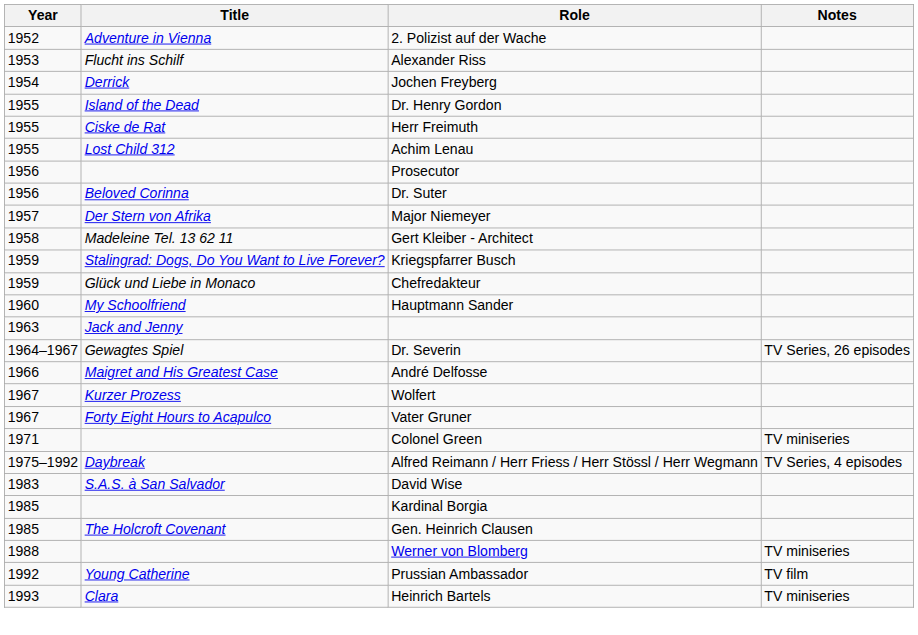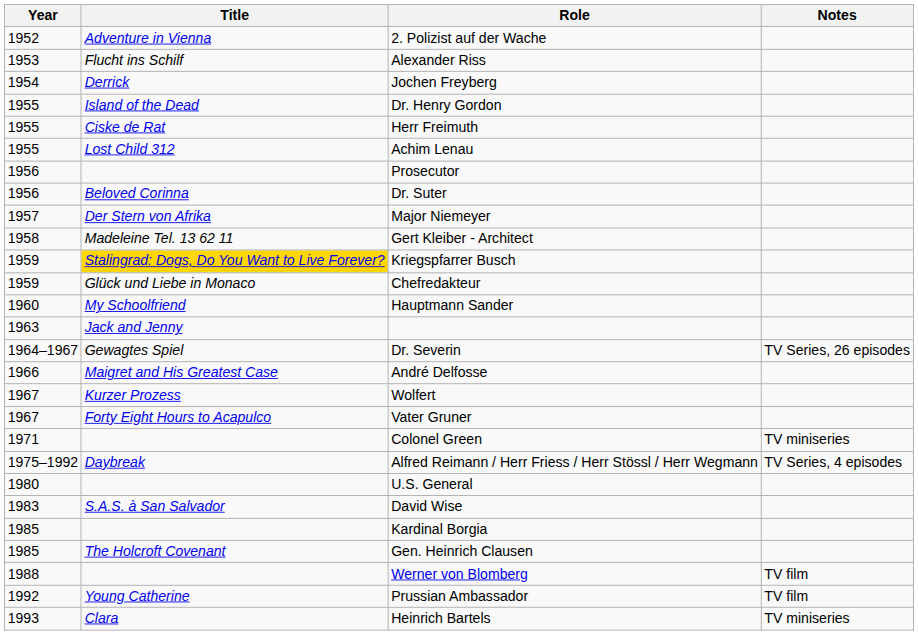 <table class="wikitable">
 <tr>
 <th>Year</th>
 <th>Title</th>
 <th>Role</th>
 <th>Notes</th>
 </tr>
 <tr>
 <td>1952</td>
 <td><em><a href='#'>Adventure in Vienna</a></em></td>
 <td>2. Polizist auf der Wache</td>
 <td></td>
 </tr>
 <tr>
 <td>1953</td>
 <td><em>Flucht ins Schilf</em></td>
 <td>Alexander Riss</td>
 <td></td>
 </tr>
 <tr>
 <td>1954</td>
 <td><em><a href='#'>Derrick</a></em></td>
 <td>Jochen Freyberg</td>
 <td></td>
 </tr>
 <tr>
 <td>1955</td>
 <td><em><a href='#'>Island of the Dead</a></em></td>
 <td>Dr. Henry Gordon</td>
 <td></td>
 </tr>
 <tr>
 <td>1955</td>
 <td><em><a href='#'>Ciske de Rat</a></em></td>
 <td>Herr Freimuth</td>
 <td></td>
 </tr>
 <tr>
 <td>1955</td>
 <td><em><a href='#'>Lost Child 312</a></em></td>
 <td>Achim Lenau</td>
 <td></td>
 </tr>
 <tr>
 <td>1956</td>
 <td><em></em></td>
 <td>Prosecutor</td>
 <td></td>
 </tr>
 <tr>
 <td>1956</td>
 <td><em><a href='#'>Beloved Corinna</a></em></td>
 <td>Dr. Suter</td>
 <td></td>
 </tr>
 <tr>
 <td>1957</td>
 <td><em><a href='#'>Der Stern von Afrika</a></em></td>
 <td>Major Niemeyer</td>
 <td></td>
 </tr>
 <tr>
 <td>1958</td>
 <td><em>Madeleine Tel. 13 62 11</em></td>
 <td>Gert Kleiber - Architect</td>
 <td></td>
 </tr>
 <tr>
 <td>1959</td>
-<td><em><a href='#'>Stalingrad: Dogs, Do You Want to Live Forever?</a></em></td>
+<td style="background: gold;"><em><a href='#'>Stalingrad: Dogs, Do You Want to Live Forever?</a></em></td>
 <td>Kriegspfarrer Busch</td>
 <td></td>
 </tr>
 <tr>
 <td>1959</td>
 <td><em>Glück und Liebe in Monaco</em></td>
 <td>Chefredakteur</td>
 <td></td>
 </tr>
 <tr>
 <td>1960</td>
 <td><em><a href='#'>My Schoolfriend</a></em></td>
 <td>Hauptmann Sander</td>
 <td></td>
 </tr>
 <tr>
 <td>1963</td>
 <td><em><a href='#'>Jack and Jenny</a></em></td>
 <td></td>
 <td></td>
 </tr>
 <tr>
 <td>1964–1967</td>
 <td><em>Gewagtes Spiel</em></td>
 <td>Dr. Severin</td>
 <td>TV Series, 26 episodes</td>
 </tr>
 <tr>
 <td>1966</td>
 <td><em><a href='#'>Maigret and His Greatest Case</a></em></td>
 <td>André Delfosse</td>
 <td></td>
 </tr>
 <tr>
 <td>1967</td>
 <td><em><a href='#'>Kurzer Prozess</a></em></td>
 <td>Wolfert</td>
 <td></td>
 </tr>
 <tr>
 <td>1967</td>
 <td><em><a href='#'>Forty Eight Hours to Acapulco</a></em></td>
 <td>Vater Gruner</td>
 <td></td>
 </tr>
 <tr>
 <td>1971</td>
 <td><em></em></td>
 <td>Colonel Green</td>
 <td>TV miniseries</td>
 </tr>
 <tr>
 <td>1975–1992</td>
 <td><em><a href='#'>Daybreak</a></em></td>
 <td>Alfred Reimann / Herr Friess / Herr Stössl / Herr Wegmann</td>
 <td>TV Series, 4 episodes</td>
 </tr>
 <tr>
+<td>1980</td>
+<td><em></em></td>
+<td>U.S. General</td>
+<td></td>
+</tr>
+<tr>
 <td>1983</td>
 <td><em><a href='#'>S.A.S. à San Salvador</a></em></td>
 <td>David Wise</td>
 <td></td>
 </tr>
 <tr>
 <td>1985</td>
 <td><em></em></td>
 <td>Kardinal Borgia</td>
 <td></td>
 </tr>
 <tr>
 <td>1985</td>
 <td><em><a href='#'>The Holcroft Covenant</a></em></td>
 <td>Gen. Heinrich Clausen</td>
 <td></td>
 </tr>
 <tr>
 <td>1988</td>
 <td><em></em></td>
 <td><a href='#'>Werner von Blomberg</a></td>
-<td>TV miniseries</td>
+<td>TV film</td>
 </tr>
 <tr>
 <td>1992</td>
 <td><em><a href='#'>Young Catherine</a></em></td>
 <td>Prussian Ambassador</td>
 <td>TV film</td>
 </tr>
 <tr>
 <td>1993</td>
 <td><em><a href='#'>Clara</a></em></td>
 <td>Heinrich Bartels</td>
 <td>TV miniseries</td>
 </tr>
 </table>
